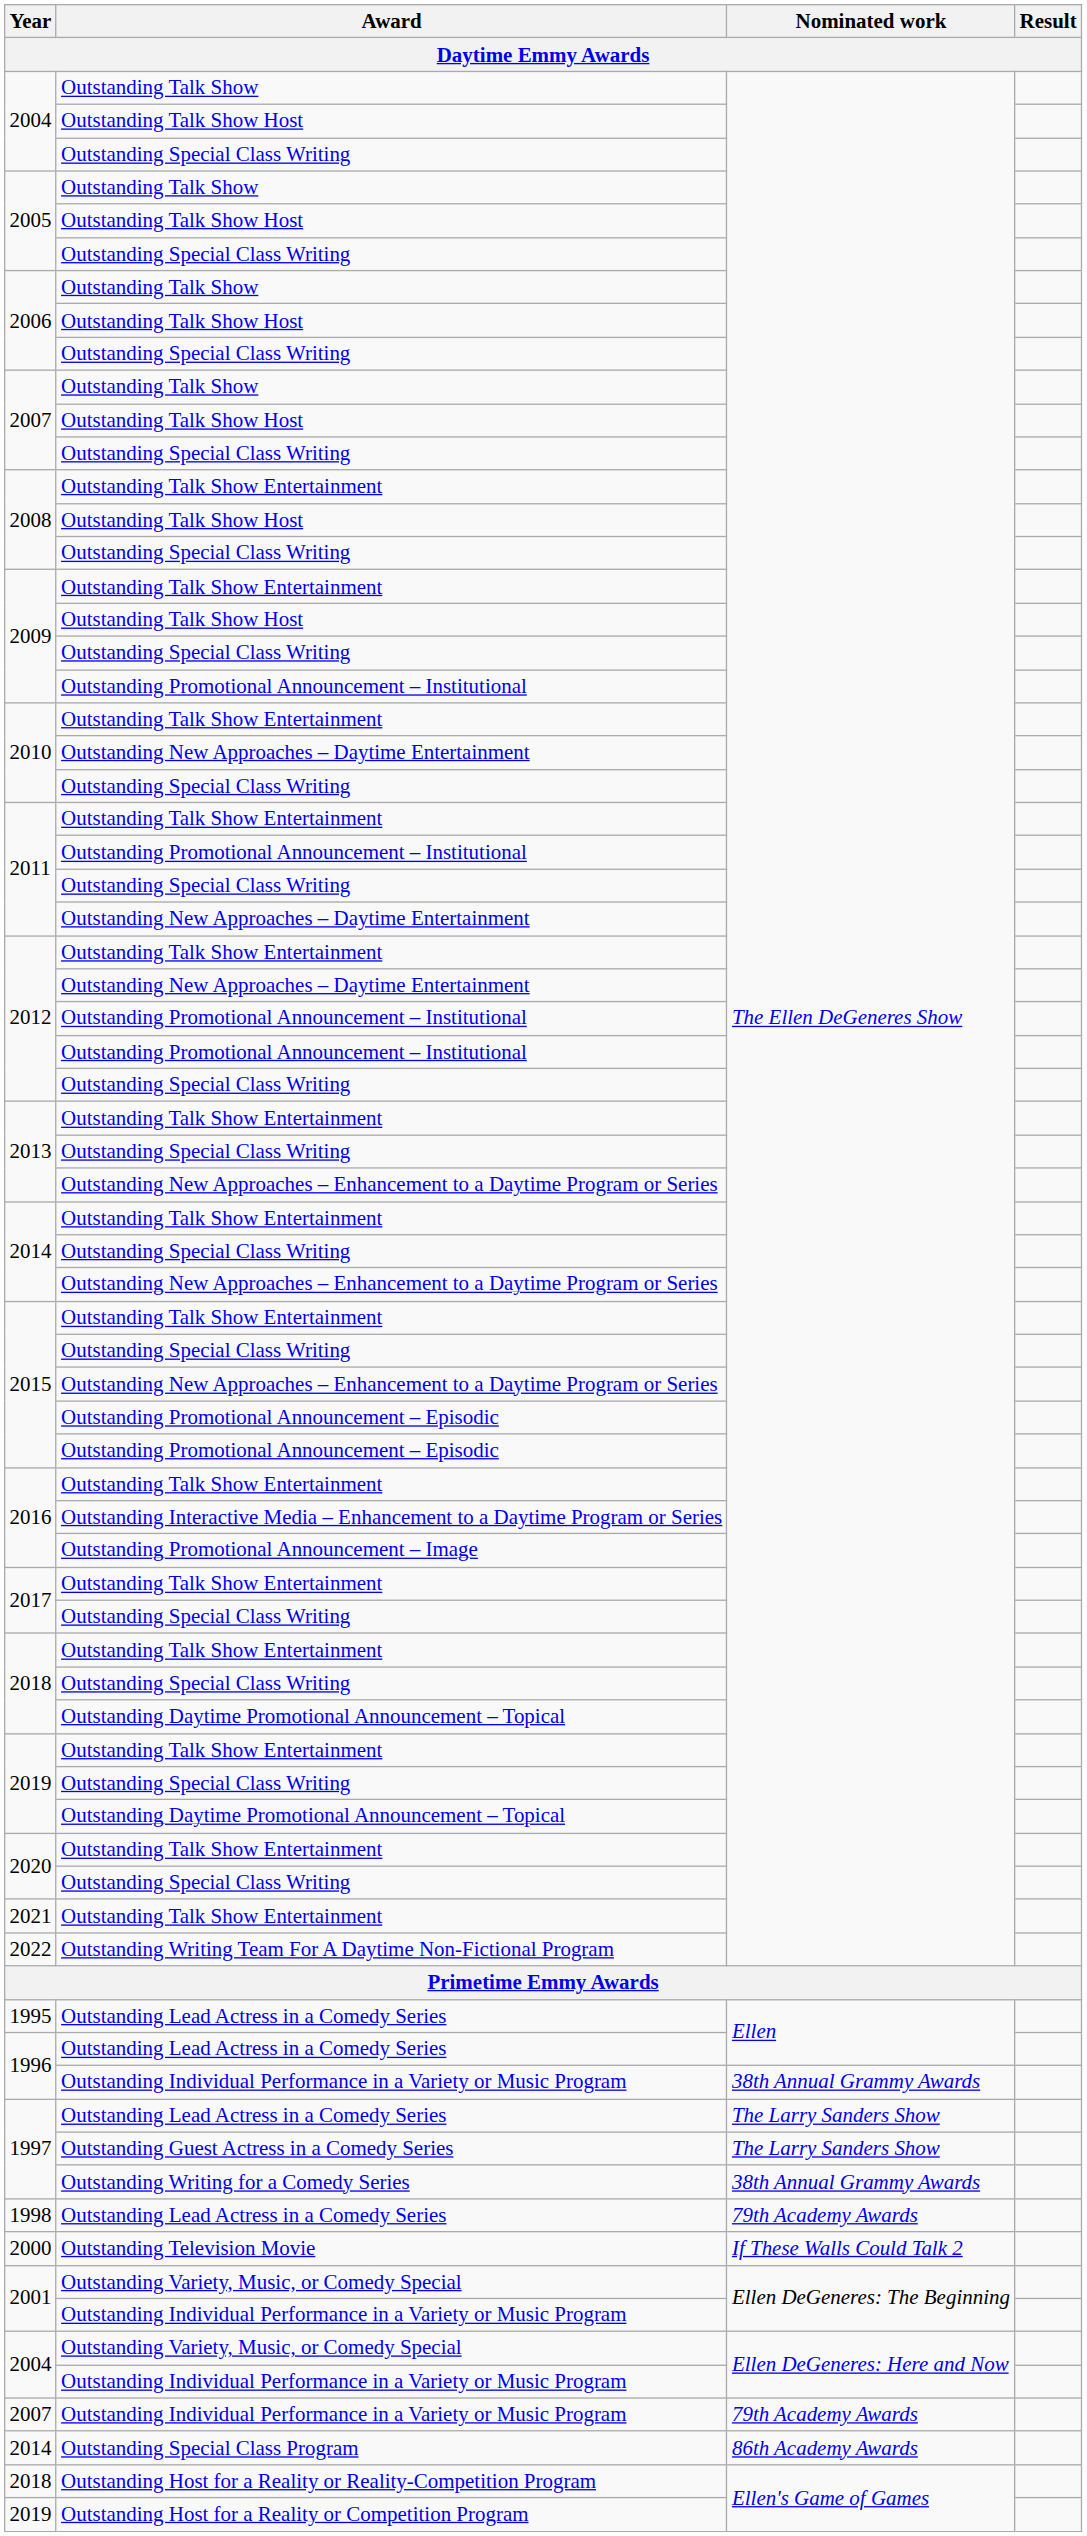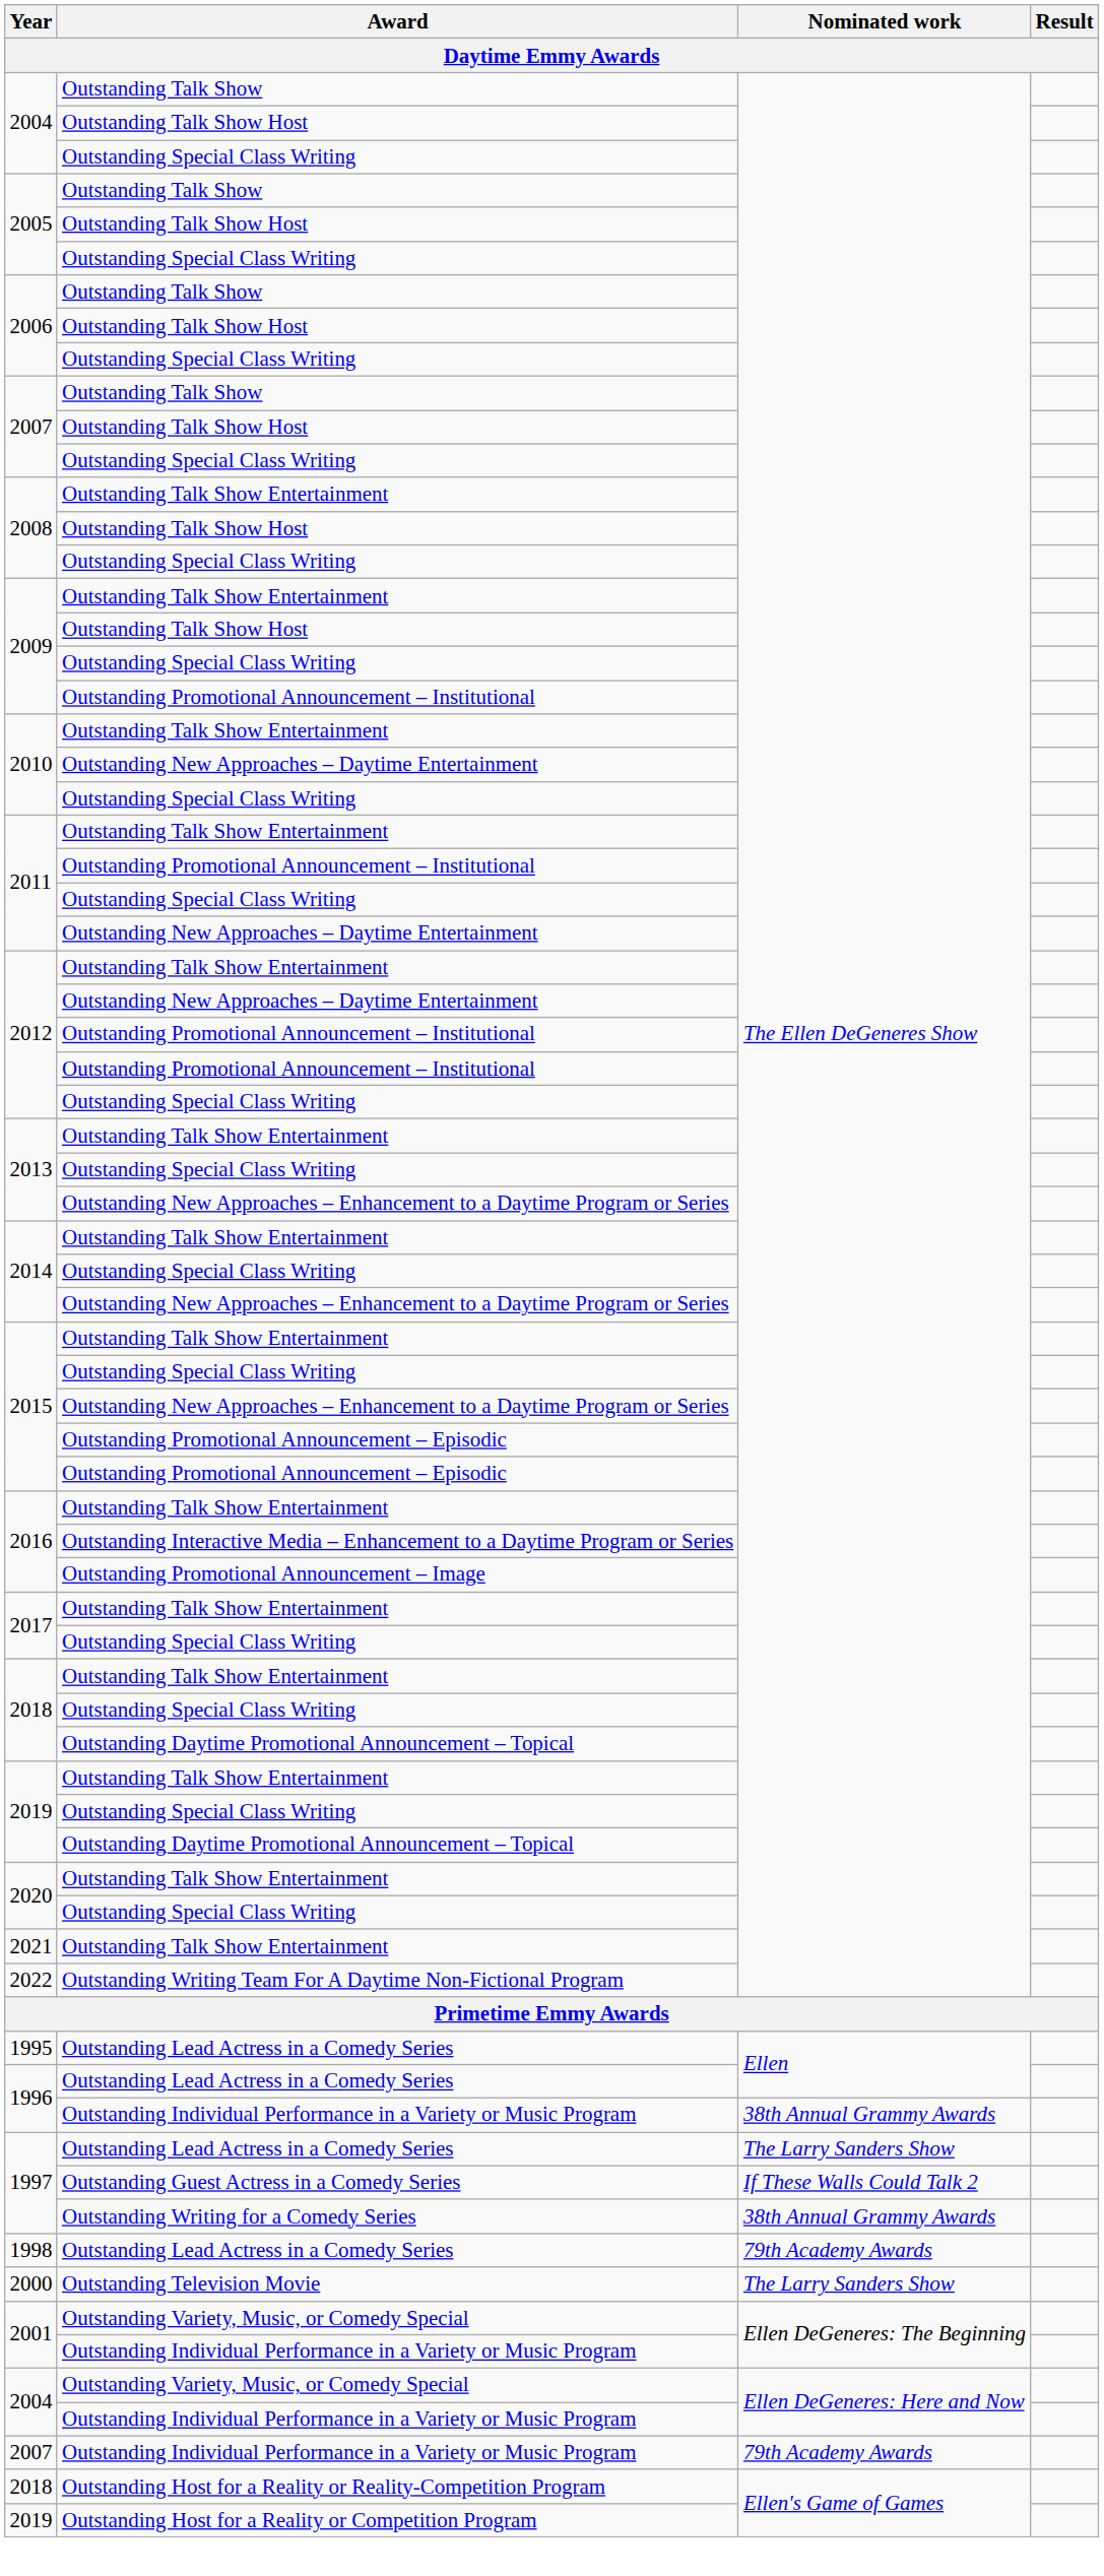 <table class="wikitable sortable">
 <tr>
 <th>Year</th>
 <th>Award</th>
 <th>Nominated work</th>
 <th>Result</th>
 </tr>
 <tr>
 <th colspan=4><a href='#'>Daytime Emmy Awards</a></th>
 </tr>
 <tr>
 <td rowspan="3">2004</td>
 <td><a href='#'>Outstanding Talk Show</a></td>
 <td rowspan="57"><em><a href='#'>The Ellen DeGeneres Show</a></em></td>
 <td></td>
 </tr>
 <tr>
 <td><a href='#'>Outstanding Talk Show Host</a></td>
 <td></td>
 </tr>
 <tr>
 <td><a href='#'>Outstanding Special Class Writing</a></td>
 <td></td>
 </tr>
 <tr>
 <td rowspan="3">2005</td>
 <td><a href='#'>Outstanding Talk Show</a></td>
 <td></td>
 </tr>
 <tr>
 <td><a href='#'>Outstanding Talk Show Host</a></td>
 <td></td>
 </tr>
 <tr>
 <td><a href='#'>Outstanding Special Class Writing</a></td>
 <td></td>
 </tr>
 <tr>
 <td rowspan="3">2006</td>
 <td><a href='#'>Outstanding Talk Show</a></td>
 <td></td>
 </tr>
 <tr>
 <td><a href='#'>Outstanding Talk Show Host</a></td>
 <td></td>
 </tr>
 <tr>
 <td><a href='#'>Outstanding Special Class Writing</a></td>
 <td></td>
 </tr>
 <tr>
 <td rowspan="3">2007</td>
 <td><a href='#'>Outstanding Talk Show</a></td>
 <td></td>
 </tr>
 <tr>
 <td><a href='#'>Outstanding Talk Show Host</a></td>
 <td></td>
 </tr>
 <tr>
 <td><a href='#'>Outstanding Special Class Writing</a></td>
 <td></td>
 </tr>
 <tr>
 <td rowspan="3">2008</td>
 <td><a href='#'>Outstanding Talk Show Entertainment</a></td>
 <td></td>
 </tr>
 <tr>
 <td><a href='#'>Outstanding Talk Show Host</a></td>
 <td></td>
 </tr>
 <tr>
 <td><a href='#'>Outstanding Special Class Writing</a></td>
 <td></td>
 </tr>
 <tr>
 <td rowspan="4">2009</td>
 <td><a href='#'>Outstanding Talk Show Entertainment</a></td>
 <td></td>
 </tr>
 <tr>
 <td><a href='#'>Outstanding Talk Show Host</a></td>
 <td></td>
 </tr>
 <tr>
 <td><a href='#'>Outstanding Special Class Writing</a></td>
 <td></td>
 </tr>
 <tr>
 <td><a href='#'>Outstanding Promotional Announcement – Institutional</a></td>
 <td></td>
 </tr>
 <tr>
 <td rowspan="3">2010</td>
 <td><a href='#'>Outstanding Talk Show Entertainment</a></td>
 <td></td>
 </tr>
 <tr>
 <td><a href='#'>Outstanding New Approaches – Daytime Entertainment</a></td>
 <td></td>
 </tr>
 <tr>
 <td><a href='#'>Outstanding Special Class Writing</a></td>
 <td></td>
 </tr>
 <tr>
 <td rowspan="4">2011</td>
 <td><a href='#'>Outstanding Talk Show Entertainment</a></td>
 <td></td>
 </tr>
 <tr>
 <td><a href='#'>Outstanding Promotional Announcement – Institutional</a></td>
 <td></td>
 </tr>
 <tr>
 <td><a href='#'>Outstanding Special Class Writing</a></td>
 <td></td>
 </tr>
 <tr>
 <td><a href='#'>Outstanding New Approaches – Daytime Entertainment</a></td>
 <td></td>
 </tr>
 <tr>
 <td rowspan="5">2012</td>
 <td><a href='#'>Outstanding Talk Show Entertainment</a></td>
 <td></td>
 </tr>
 <tr>
 <td><a href='#'>Outstanding New Approaches – Daytime Entertainment</a></td>
 <td></td>
 </tr>
 <tr>
 <td><a href='#'>Outstanding Promotional Announcement – Institutional</a></td>
 <td></td>
 </tr>
 <tr>
 <td><a href='#'>Outstanding Promotional Announcement – Institutional</a></td>
 <td></td>
 </tr>
 <tr>
 <td><a href='#'>Outstanding Special Class Writing</a></td>
 <td></td>
 </tr>
 <tr>
 <td rowspan="3">2013</td>
 <td><a href='#'>Outstanding Talk Show Entertainment</a></td>
 <td></td>
 </tr>
 <tr>
 <td><a href='#'>Outstanding Special Class Writing</a></td>
 <td></td>
 </tr>
 <tr>
 <td><a href='#'>Outstanding New Approaches – Enhancement to a Daytime Program or Series</a></td>
 <td></td>
 </tr>
 <tr>
 <td rowspan="3">2014</td>
 <td><a href='#'>Outstanding Talk Show Entertainment</a></td>
 <td></td>
 </tr>
 <tr>
 <td><a href='#'>Outstanding Special Class Writing</a></td>
 <td></td>
 </tr>
 <tr>
 <td><a href='#'>Outstanding New Approaches – Enhancement to a Daytime Program or Series</a></td>
 <td></td>
 </tr>
 <tr>
 <td rowspan="5">2015</td>
 <td><a href='#'>Outstanding Talk Show Entertainment</a></td>
 <td></td>
 </tr>
 <tr>
 <td><a href='#'>Outstanding Special Class Writing</a></td>
 <td></td>
 </tr>
 <tr>
 <td><a href='#'>Outstanding New Approaches – Enhancement to a Daytime Program or Series</a></td>
 <td></td>
 </tr>
 <tr>
 <td><a href='#'>Outstanding Promotional Announcement – Episodic</a></td>
 <td></td>
 </tr>
 <tr>
 <td><a href='#'>Outstanding Promotional Announcement – Episodic</a></td>
 <td></td>
 </tr>
 <tr>
 <td rowspan="3">2016</td>
 <td><a href='#'>Outstanding Talk Show Entertainment</a></td>
 <td></td>
 </tr>
 <tr>
 <td><a href='#'>Outstanding Interactive Media – Enhancement to a Daytime Program or Series</a></td>
 <td></td>
 </tr>
 <tr>
 <td><a href='#'>Outstanding Promotional Announcement – Image</a></td>
 <td></td>
 </tr>
 <tr>
 <td rowspan="2">2017</td>
 <td><a href='#'>Outstanding Talk Show Entertainment</a></td>
 <td></td>
 </tr>
 <tr>
 <td><a href='#'>Outstanding Special Class Writing</a></td>
 <td></td>
 </tr>
 <tr>
 <td rowspan="3">2018</td>
 <td><a href='#'>Outstanding Talk Show Entertainment</a></td>
 <td></td>
 </tr>
 <tr>
 <td><a href='#'>Outstanding Special Class Writing</a></td>
 <td></td>
 </tr>
 <tr>
 <td><a href='#'>Outstanding Daytime Promotional Announcement – Topical</a></td>
 <td></td>
 </tr>
 <tr>
 <td rowspan="3">2019</td>
 <td><a href='#'>Outstanding Talk Show Entertainment</a></td>
 <td></td>
 </tr>
 <tr>
 <td><a href='#'>Outstanding Special Class Writing</a></td>
 <td></td>
 </tr>
 <tr>
 <td><a href='#'>Outstanding Daytime Promotional Announcement – Topical</a></td>
 <td></td>
 </tr>
 <tr>
 <td rowspan="2">2020</td>
 <td><a href='#'>Outstanding Talk Show Entertainment</a></td>
 <td></td>
 </tr>
 <tr>
 <td><a href='#'>Outstanding Special Class Writing</a></td>
 <td></td>
 </tr>
 <tr>
 <td>2021</td>
 <td><a href='#'>Outstanding Talk Show Entertainment</a></td>
 <td></td>
 </tr>
 <tr>
 <td>2022</td>
 <td><a href='#'>Outstanding Writing Team For A Daytime Non-Fictional Program</a></td>
 <td></td>
 </tr>
 <tr>
 <th colspan=4><a href='#'>Primetime Emmy Awards</a></th>
 </tr>
 <tr>
 <td>1995</td>
 <td><a href='#'>Outstanding Lead Actress in a Comedy Series</a></td>
 <td rowspan="2"><em><a href='#'>Ellen</a></em></td>
 <td></td>
 </tr>
 <tr>
 <td rowspan="2">1996</td>
 <td><a href='#'>Outstanding Lead Actress in a Comedy Series</a></td>
 <td></td>
 </tr>
 <tr>
 <td><a href='#'>Outstanding Individual Performance in a Variety or Music Program</a></td>
 <td><em><a href='#'>38th Annual Grammy Awards</a></em></td>
 <td></td>
 </tr>
 <tr>
 <td rowspan="3">1997</td>
 <td><a href='#'>Outstanding Lead Actress in a Comedy Series</a></td>
 <td><em><a href='#'>The Larry Sanders Show</a></em></td>
 <td></td>
 </tr>
 <tr>
 <td><a href='#'>Outstanding Guest Actress in a Comedy Series</a></td>
-<td><em><a href='#'>The Larry Sanders Show</a></em></td>
+<td><em><a href='#'>If These Walls Could Talk 2</a></em></td>
 <td></td>
 </tr>
 <tr>
 <td><a href='#'>Outstanding Writing for a Comedy Series</a></td>
 <td><em><a href='#'>38th Annual Grammy Awards</a></em></td>
 <td></td>
 </tr>
 <tr>
 <td>1998</td>
 <td><a href='#'>Outstanding Lead Actress in a Comedy Series</a></td>
 <td><em><a href='#'>79th Academy Awards</a></em></td>
 <td></td>
 </tr>
 <tr>
 <td>2000</td>
 <td><a href='#'>Outstanding Television Movie</a></td>
-<td><em><a href='#'>If These Walls Could Talk 2</a></em></td>
+<td><em><a href='#'>The Larry Sanders Show</a></em></td>
 <td></td>
 </tr>
 <tr>
 <td rowspan="2">2001</td>
 <td><a href='#'>Outstanding Variety, Music, or Comedy Special</a></td>
 <td rowspan="2"><em>Ellen DeGeneres: The Beginning</em></td>
 <td></td>
 </tr>
 <tr>
 <td><a href='#'>Outstanding Individual Performance in a Variety or Music Program</a></td>
 <td></td>
 </tr>
 <tr>
 <td rowspan="2">2004</td>
 <td><a href='#'>Outstanding Variety, Music, or Comedy Special</a></td>
 <td rowspan="2"><em><a href='#'>Ellen DeGeneres: Here and Now</a></em></td>
 <td></td>
 </tr>
 <tr>
 <td><a href='#'>Outstanding Individual Performance in a Variety or Music Program</a></td>
 <td></td>
 </tr>
 <tr>
 <td>2007</td>
 <td><a href='#'>Outstanding Individual Performance in a Variety or Music Program</a></td>
 <td><em><a href='#'>79th Academy Awards</a></em></td>
 <td></td>
 </tr>
 <tr>
-<td>2014</td>
-<td><a href='#'>Outstanding Special Class Program</a></td>
-<td><em><a href='#'>86th Academy Awards</a></em></td>
-<td></td>
-</tr>
-<tr>
 <td>2018</td>
 <td><a href='#'>Outstanding Host for a Reality or Reality-Competition Program</a></td>
 <td rowspan="2"><em><a href='#'>Ellen's Game of Games</a></em></td>
 <td></td>
 </tr>
 <tr>
 <td>2019</td>
 <td><a href='#'>Outstanding Host for a Reality or Competition Program</a></td>
 <td></td>
 </tr>
 </table>
